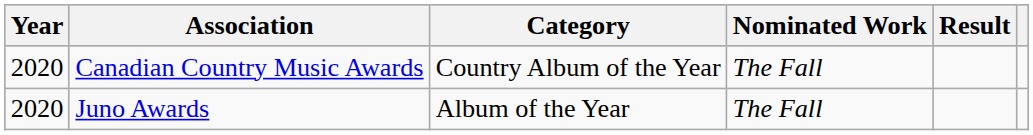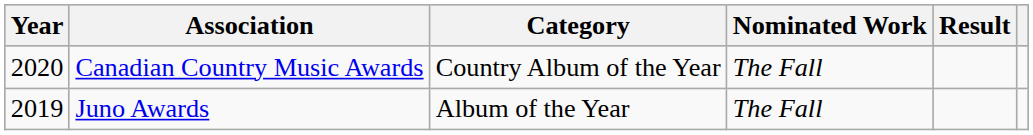 <table class="wikitable">
 <tr>
 <th>Year</th>
 <th>Association</th>
 <th>Category</th>
 <th>Nominated Work</th>
 <th>Result</th>
 <th></th>
 </tr>
 <tr>
 <td>2020</td>
 <td><a href='#'>Canadian Country Music Awards</a></td>
 <td>Country Album of the Year</td>
 <td><em>The Fall</em></td>
 <td></td>
 <td></td>
 </tr>
 <tr>
-<td>2020</td>
+<td>2019</td>
 <td><a href='#'>Juno Awards</a></td>
 <td>Album of the Year</td>
 <td><em>The Fall</em></td>
 <td></td>
 <td></td>
 </tr>
 </table>
